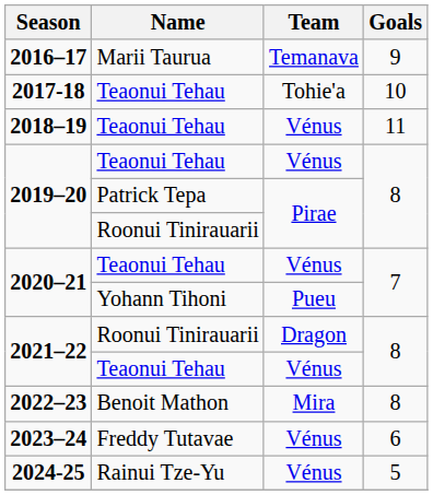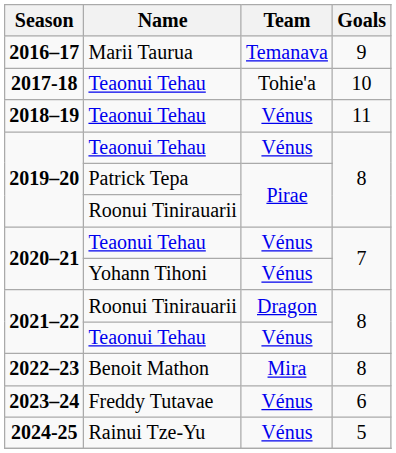 <table class="wikitable" style="text-align:center">
 <tr>
 <th>Season</th>
 <th>Name</th>
 <th>Team</th>
 <th>Goals</th>
 </tr>
 <tr>
 <td><strong>2016–17</strong></td>
 <td align=left> Marii Taurua</td>
 <td><a href='#'>Temanava</a></td>
 <td>9</td>
 </tr>
 <tr>
 <td><strong>2017-18</strong></td>
 <td align=left> <a href='#'>Teaonui Tehau</a></td>
 <td>Tohie'a</td>
 <td>10</td>
 </tr>
 <tr>
 <td><strong>2018–19</strong></td>
 <td align=left> <a href='#'>Teaonui Tehau</a></td>
 <td><a href='#'>Vénus</a></td>
 <td>11</td>
 </tr>
 <tr>
 <td rowspan=3><strong>2019–20</strong></td>
 <td align=left> <a href='#'>Teaonui Tehau</a></td>
 <td><a href='#'>Vénus</a></td>
 <td rowspan=3>8</td>
 </tr>
 <tr>
 <td align=left> Patrick Tepa</td>
 <td rowspan=2><a href='#'>Pirae</a></td>
 </tr>
 <tr>
 <td align=left> Roonui Tinirauarii</td>
 </tr>
 <tr>
 <td rowspan=2><strong>2020–21</strong></td>
 <td align=left> <a href='#'>Teaonui Tehau</a></td>
 <td><a href='#'>Vénus</a></td>
 <td rowspan=2>7</td>
 </tr>
 <tr>
 <td align=left> Yohann Tihoni</td>
-<td><a href='#'>Pueu</a></td>
+<td><a href='#'>Vénus</a></td>
 </tr>
 <tr>
 <td rowspan=2><strong>2021–22</strong></td>
 <td align=left> Roonui Tinirauarii</td>
 <td><a href='#'>Dragon</a></td>
 <td rowspan=2>8</td>
 </tr>
 <tr>
 <td align=left> <a href='#'>Teaonui Tehau</a></td>
 <td><a href='#'>Vénus</a></td>
 </tr>
 <tr>
 <td><strong>2022–23</strong></td>
 <td align=left> Benoit Mathon</td>
 <td><a href='#'>Mira</a></td>
 <td>8</td>
 </tr>
 <tr>
 <td><strong>2023–24</strong></td>
 <td align=left> Freddy Tutavae</td>
 <td><a href='#'>Vénus</a></td>
 <td>6</td>
 </tr>
 <tr>
 <td><strong>2024-25</strong></td>
 <td align=left> Rainui Tze-Yu</td>
 <td><a href='#'>Vénus</a></td>
 <td>5</td>
 </tr>
 <tr>
 </tr>
 </table>
